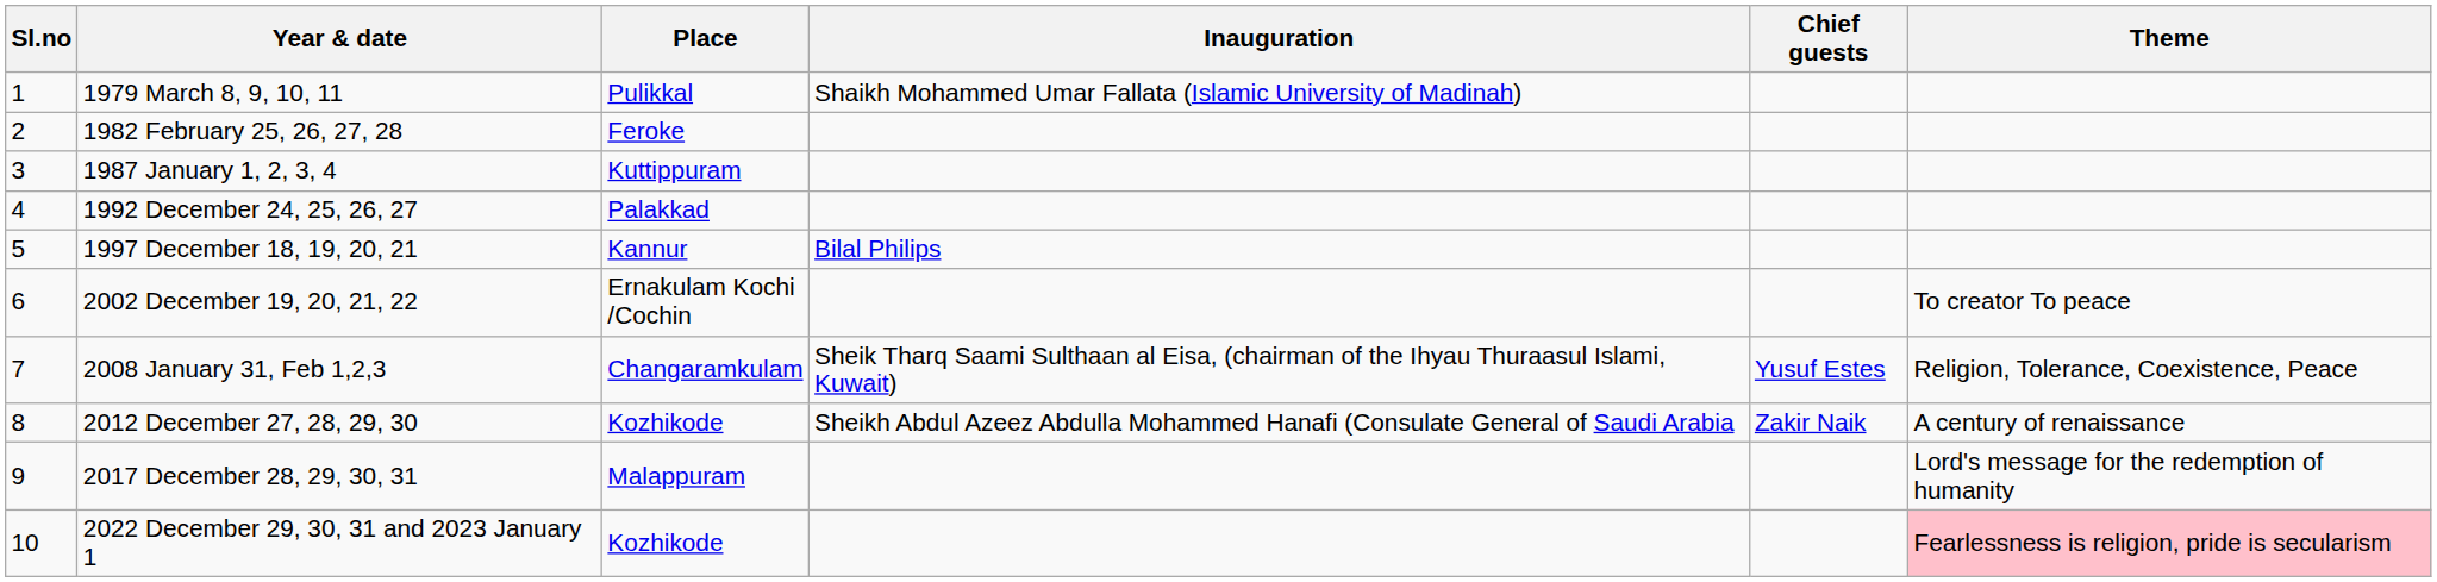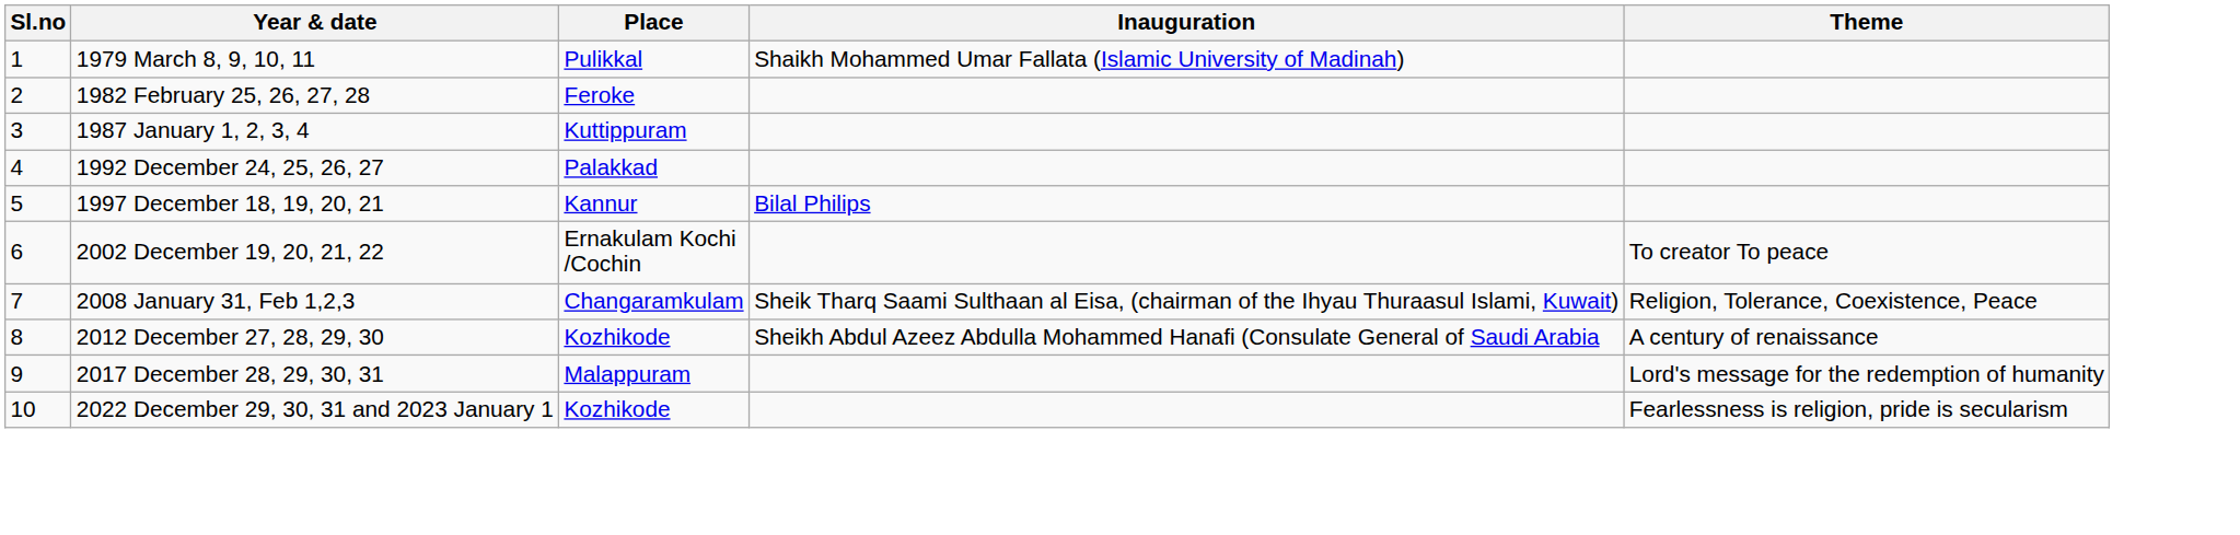 <table class="wikitable">
 <tr>
 <th>Sl.no</th>
 <th>Year & date</th>
 <th>Place</th>
 <th>Inauguration</th>
-<th>Chief guests</th>
 <th>Theme</th>
 </tr>
 <tr>
 <td>1</td>
 <td>1979 March 8, 9, 10, 11</td>
 <td><a href='#'>Pulikkal</a></td>
 <td>Shaikh Mohammed Umar Fallata (<a href='#'>Islamic University of Madinah</a>)</td>
 <td></td>
-<td></td>
 </tr>
 <tr>
 <td>2</td>
 <td>1982 February 25, 26, 27, 28</td>
 <td><a href='#'>Feroke</a></td>
-<td></td>
 <td></td>
 <td></td>
 </tr>
 <tr>
 <td>3</td>
 <td>1987 January 1, 2, 3, 4</td>
 <td><a href='#'>Kuttippuram</a></td>
 <td></td>
 <td></td>
-<td></td>
 </tr>
 <tr>
 <td>4</td>
 <td>1992 December 24, 25, 26, 27</td>
 <td><a href='#'>Palakkad</a></td>
-<td></td>
 <td></td>
 <td></td>
 </tr>
 <tr>
 <td>5</td>
 <td>1997 December 18, 19, 20, 21</td>
 <td><a href='#'>Kannur</a></td>
 <td><a href='#'>Bilal Philips</a></td>
 <td></td>
-<td></td>
 </tr>
 <tr>
 <td>6</td>
 <td>2002 December 19, 20, 21, 22</td>
 <td>Ernakulam Kochi<br>/Cochin</td>
-<td></td>
 <td></td>
 <td>To creator To peace</td>
 </tr>
 <tr>
 <td>7</td>
 <td>2008 January 31, Feb 1,2,3</td>
 <td><a href='#'>Changaramkulam</a></td>
 <td>Sheik Tharq Saami Sulthaan al Eisa, (chairman of the Ihyau Thuraasul Islami, <a href='#'>Kuwait</a>)</td>
-<td><a href='#'>Yusuf Estes</a></td>
 <td>Religion, Tolerance, Coexistence, Peace</td>
 </tr>
 <tr>
 <td>8</td>
 <td>2012 December 27, 28, 29, 30</td>
 <td><a href='#'>Kozhikode</a></td>
 <td>Sheikh Abdul Azeez Abdulla Mohammed Hanafi (Consulate General of <a href='#'>Saudi Arabia</a></td>
-<td><a href='#'>Zakir Naik</a></td>
 <td>A century of renaissance</td>
 </tr>
 <tr>
 <td>9</td>
 <td>2017 December 28, 29, 30, 31</td>
 <td><a href='#'>Malappuram</a></td>
-<td></td>
 <td></td>
 <td>Lord's message for the redemption of humanity</td>
 </tr>
 <tr>
 <td>10</td>
 <td>2022 December 29, 30, 31 and 2023 January 1</td>
 <td><a href='#'>Kozhikode</a></td>
 <td></td>
-<td></td>
-<td style="background: pink;">Fearlessness is religion, pride is secularism</td>
+<td>Fearlessness is religion, pride is secularism</td>
 </tr>
 </table>
